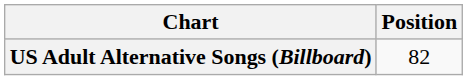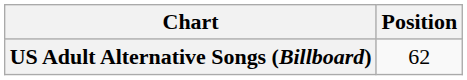 <table class="wikitable plainrowheaders" style="text-align:center">
 <tr>
 <th scope="col">Chart</th>
 <th scope="col">Position</th>
 </tr>
 <tr>
 <th scope="row">US Adult Alternative Songs (<em>Billboard</em>)</th>
-<td>82</td>
+<td>62</td>
 </tr>
 </table>
